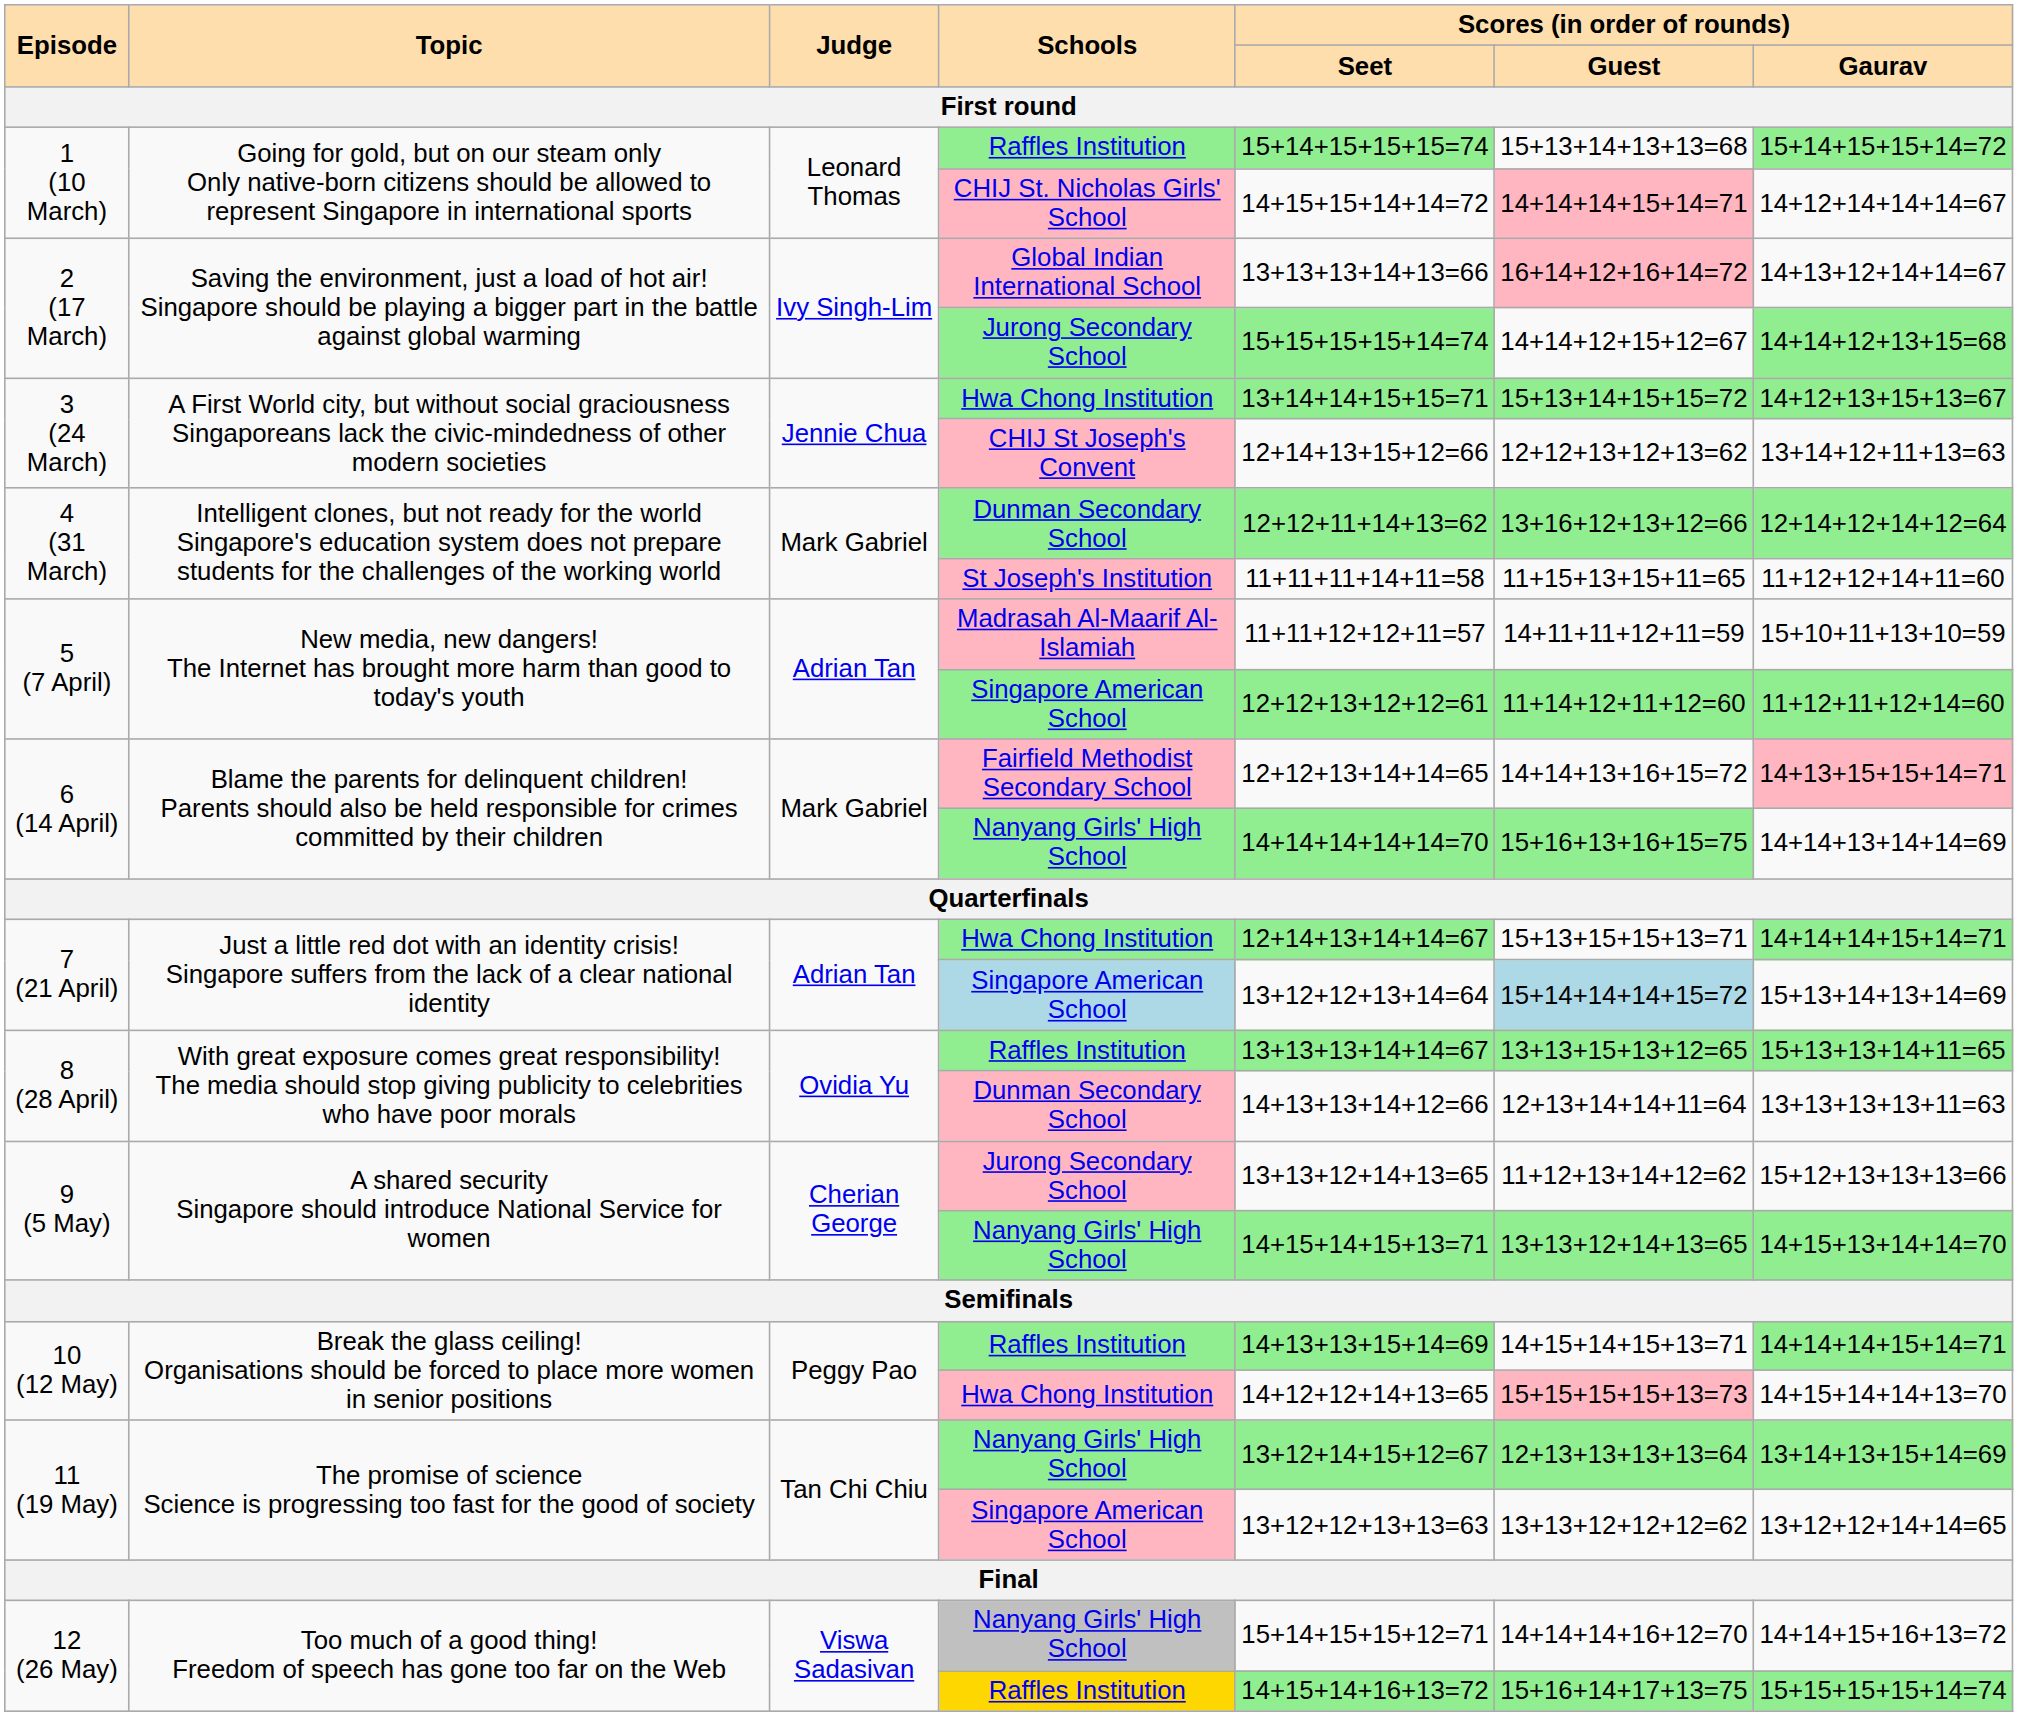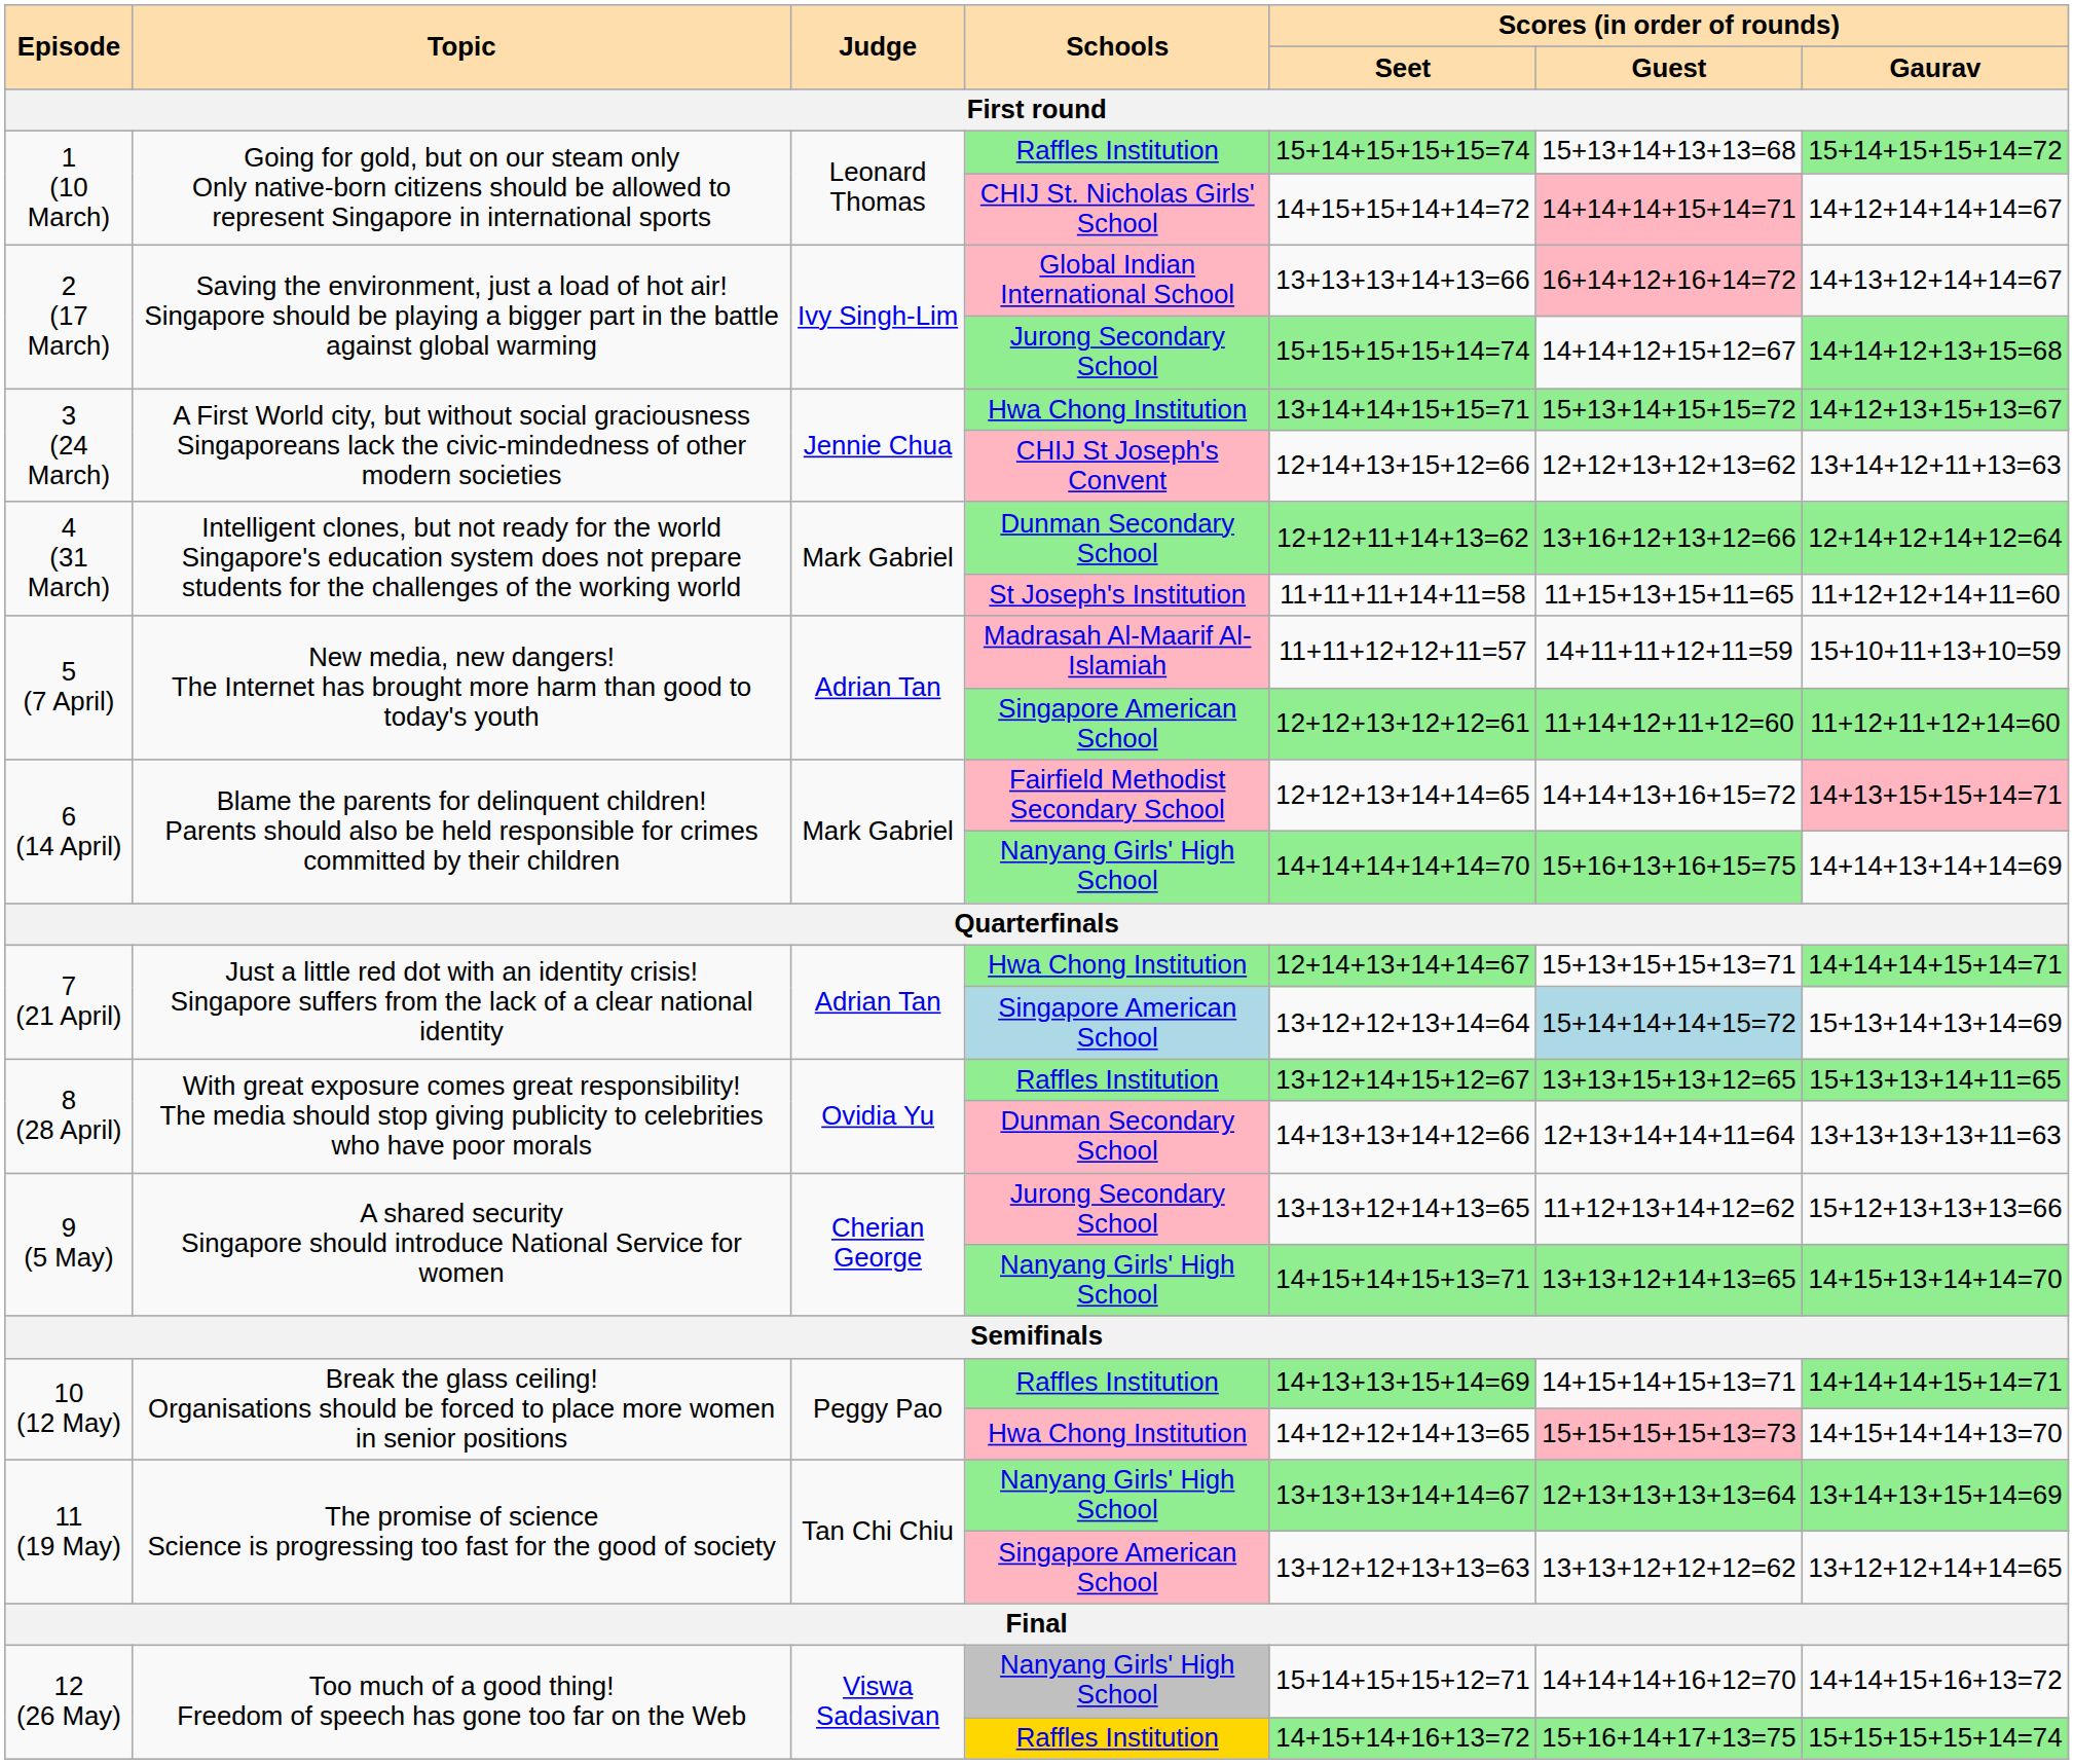 <table class="wikitable unsortable" style="text-align:center;">
 <tr>
 <th rowspan="2" style="text-align:center; background-color:navajowhite;">Episode</th>
 <th rowspan="2" style="text-align:center; background-color:navajowhite;" scope="col">Topic</th>
 <th rowspan="2" style="text-align:center; background-color:navajowhite;">Judge</th>
 <th rowspan="2" style="text-align:center; background-color:navajowhite;">Schools</th>
 <th colspan="3" style="text-align:center; background-color:navajowhite;">Scores (in order of rounds)</th>
 </tr>
 <tr>
 <th scope="col" style="text-align:center; background-color:navajowhite;">Seet</th>
 <th scope="col" style="text-align:center; background-color:navajowhite;">Guest</th>
 <th scope="col"style="text-align:center; background-color:navajowhite;">Gaurav</th>
 </tr>
 <tr>
 <th scope="col" colspan="7">First round</th>
 </tr>
 <tr>
 <td rowspan=2>1 <br>(10 March)</td>
 <td rowspan=2>Going for gold, but on our steam only <br> Only native-born citizens should be allowed to represent Singapore in international sports</td>
 <td rowspan=2>Leonard Thomas</td>
 <td bgcolor=lightgreen><a href='#'>Raffles Institution</a></td>
 <td bgcolor=lightgreen>15+14+15+15+15=74</td>
 <td>15+13+14+13+13=68</td>
 <td bgcolor=lightgreen>15+14+15+15+14=72</td>
 </tr>
 <tr>
 <td bgcolor=lightpink><a href='#'>CHIJ St. Nicholas Girls' School</a></td>
 <td>14+15+15+14+14=72</td>
 <td bgcolor=lightpink>14+14+14+15+14=71</td>
 <td>14+12+14+14+14=67</td>
 </tr>
 <tr>
 <td rowspan=2>2 <br>(17 March)</td>
 <td rowspan=2>Saving the environment, just a load of hot air! <br> Singapore should be playing a bigger part in the battle against global warming</td>
 <td rowspan=2><a href='#'>Ivy Singh-Lim</a></td>
 <td bgcolor=lightpink><a href='#'>Global Indian International School</a></td>
 <td>13+13+13+14+13=66</td>
 <td bgcolor=lightpink>16+14+12+16+14=72</td>
 <td>14+13+12+14+14=67</td>
 </tr>
 <tr>
 <td bgcolor=lightgreen><a href='#'>Jurong Secondary School</a></td>
 <td bgcolor=lightgreen>15+15+15+15+14=74</td>
 <td>14+14+12+15+12=67</td>
 <td bgcolor=lightgreen>14+14+12+13+15=68</td>
 </tr>
 <tr>
 <td rowspan=2>3 <br>(24 March)</td>
 <td rowspan=2>A First World city, but without social graciousness <br> Singaporeans lack the civic-mindedness of other modern societies</td>
 <td rowspan=2><a href='#'>Jennie Chua</a></td>
 <td bgcolor=lightgreen><a href='#'>Hwa Chong Institution</a></td>
 <td bgcolor=lightgreen>13+14+14+15+15=71</td>
 <td bgcolor=lightgreen>15+13+14+15+15=72</td>
 <td bgcolor=lightgreen>14+12+13+15+13=67</td>
 </tr>
 <tr>
 <td bgcolor=lightpink><a href='#'>CHIJ St Joseph's Convent</a></td>
 <td>12+14+13+15+12=66</td>
 <td>12+12+13+12+13=62</td>
 <td>13+14+12+11+13=63</td>
 </tr>
 <tr>
 <td rowspan=2>4 <br>(31 March)</td>
 <td rowspan=2>Intelligent clones, but not ready for the world <br> Singapore's education system does not prepare students for the challenges of the working world</td>
 <td rowspan=2>Mark Gabriel</td>
 <td bgcolor=lightgreen><a href='#'>Dunman Secondary School</a></td>
 <td bgcolor=lightgreen>12+12+11+14+13=62</td>
 <td bgcolor=lightgreen>13+16+12+13+12=66</td>
 <td bgcolor=lightgreen>12+14+12+14+12=64</td>
 </tr>
 <tr>
 <td bgcolor=lightpink><a href='#'>St Joseph's Institution</a></td>
 <td>11+11+11+14+11=58</td>
 <td>11+15+13+15+11=65</td>
 <td>11+12+12+14+11=60</td>
 </tr>
 <tr>
 <td rowspan=2>5 <br>(7 April)</td>
 <td rowspan=2>New media, new dangers! <br> The Internet has brought more harm than good to today's youth</td>
 <td rowspan=2><a href='#'>Adrian Tan</a></td>
 <td bgcolor=lightpink><a href='#'>Madrasah Al-Maarif Al-Islamiah</a></td>
 <td>11+11+12+12+11=57</td>
 <td>14+11+11+12+11=59</td>
 <td>15+10+11+13+10=59</td>
 </tr>
 <tr>
 <td bgcolor=lightgreen><a href='#'>Singapore American School</a></td>
 <td bgcolor=lightgreen>12+12+13+12+12=61</td>
 <td bgcolor=lightgreen>11+14+12+11+12=60</td>
 <td bgcolor=lightgreen>11+12+11+12+14=60</td>
 </tr>
 <tr>
 <td rowspan=2>6 <br>(14 April)</td>
 <td rowspan=2>Blame the parents for delinquent children! <br> Parents should also be held responsible for crimes committed by their children</td>
 <td rowspan=2>Mark Gabriel</td>
 <td bgcolor=lightpink><a href='#'>Fairfield Methodist Secondary School</a></td>
 <td>12+12+13+14+14=65</td>
 <td>14+14+13+16+15=72</td>
 <td bgcolor=lightpink>14+13+15+15+14=71</td>
 </tr>
 <tr>
 <td bgcolor=lightgreen><a href='#'>Nanyang Girls' High School</a></td>
 <td bgcolor=lightgreen>14+14+14+14+14=70</td>
 <td bgcolor=lightgreen>15+16+13+16+15=75</td>
 <td>14+14+13+14+14=69</td>
 </tr>
 <tr>
 <th scope="col" colspan="10">Quarterfinals</th>
 </tr>
 <tr>
 <td rowspan=2>7 <br>(21 April)</td>
 <td rowspan=2>Just a little red dot with an identity crisis! <br> Singapore suffers from the lack of a clear national identity</td>
 <td rowspan=2><a href='#'>Adrian Tan</a></td>
 <td bgcolor=lightgreen><a href='#'>Hwa Chong Institution</a></td>
 <td bgcolor=lightgreen>12+14+13+14+14=67</td>
 <td>15+13+15+15+13=71</td>
 <td bgcolor=lightgreen>14+14+14+15+14=71</td>
 </tr>
 <tr>
 <td bgcolor=lightblue><a href='#'>Singapore American School</a></td>
 <td>13+12+12+13+14=64</td>
 <td bgcolor=lightblue>15+14+14+14+15=72</td>
 <td>15+13+14+13+14=69</td>
 </tr>
 <tr>
 <td rowspan=2>8 <br>(28 April)</td>
 <td rowspan=2>With great exposure comes great responsibility! <br> The media should stop giving publicity to celebrities who have poor morals</td>
 <td rowspan=2><a href='#'>Ovidia Yu</a></td>
 <td bgcolor=lightgreen><a href='#'>Raffles Institution</a></td>
-<td bgcolor=lightgreen>13+13+13+14+14=67</td>
+<td bgcolor=lightgreen>13+12+14+15+12=67</td>
 <td bgcolor=lightgreen>13+13+15+13+12=65</td>
 <td bgcolor=lightgreen>15+13+13+14+11=65</td>
 </tr>
 <tr>
 <td bgcolor=lightpink><a href='#'>Dunman Secondary School</a></td>
 <td>14+13+13+14+12=66</td>
 <td>12+13+14+14+11=64</td>
 <td>13+13+13+13+11=63</td>
 </tr>
 <tr>
 <td rowspan=2>9 <br>(5 May)</td>
 <td rowspan=2>A shared security <br> Singapore should introduce National Service for women</td>
 <td rowspan=2><a href='#'>Cherian George</a></td>
 <td bgcolor=lightpink><a href='#'>Jurong Secondary School</a></td>
 <td>13+13+12+14+13=65</td>
 <td>11+12+13+14+12=62</td>
 <td>15+12+13+13+13=66</td>
 </tr>
 <tr>
 <td bgcolor=lightgreen><a href='#'>Nanyang Girls' High School</a></td>
 <td bgcolor=lightgreen>14+15+14+15+13=71</td>
 <td bgcolor=lightgreen>13+13+12+14+13=65</td>
 <td bgcolor=lightgreen>14+15+13+14+14=70</td>
 </tr>
 <tr>
 <th scope="col" colspan="10">Semifinals</th>
 </tr>
 <tr>
 <td rowspan=2>10 <br>(12 May)</td>
 <td rowspan=2>Break the glass ceiling! <br> Organisations should be forced to place more women in senior positions</td>
 <td rowspan=2>Peggy Pao</td>
 <td bgcolor=lightgreen><a href='#'>Raffles Institution</a></td>
 <td bgcolor=lightgreen>14+13+13+15+14=69</td>
 <td>14+15+14+15+13=71</td>
 <td bgcolor=lightgreen>14+14+14+15+14=71</td>
 </tr>
 <tr>
 <td bgcolor=lightpink><a href='#'>Hwa Chong Institution</a></td>
 <td>14+12+12+14+13=65</td>
 <td bgcolor=lightpink>15+15+15+15+13=73</td>
 <td>14+15+14+14+13=70</td>
 </tr>
 <tr>
 <td rowspan=2>11 <br>(19 May)</td>
 <td rowspan=2>The promise of science <br> Science is progressing too fast for the good of society</td>
 <td rowspan=2>Tan Chi Chiu</td>
 <td bgcolor=lightgreen><a href='#'>Nanyang Girls' High School</a></td>
-<td bgcolor=lightgreen>13+12+14+15+12=67</td>
+<td bgcolor=lightgreen>13+13+13+14+14=67</td>
 <td bgcolor=lightgreen>12+13+13+13+13=64</td>
 <td bgcolor=lightgreen>13+14+13+15+14=69</td>
 </tr>
 <tr>
 <td bgcolor=lightpink><a href='#'>Singapore American School</a></td>
 <td>13+12+12+13+13=63</td>
 <td>13+13+12+12+12=62</td>
 <td>13+12+12+14+14=65</td>
 </tr>
 <tr>
 <th scope="col" colspan="10">Final</th>
 </tr>
 <tr>
 <td rowspan=2>12 <br>(26 May)</td>
 <td rowspan=2>Too much of a good thing! <br> Freedom of speech has gone too far on the Web</td>
 <td rowspan=2><a href='#'>Viswa Sadasivan</a></td>
 <td bgcolor=silver><a href='#'>Nanyang Girls' High School</a></td>
 <td>15+14+15+15+12=71</td>
 <td>14+14+14+16+12=70</td>
 <td>14+14+15+16+13=72</td>
 </tr>
 <tr>
 <td bgcolor=gold><a href='#'>Raffles Institution</a></td>
 <td bgcolor=lightgreen>14+15+14+16+13=72</td>
 <td bgcolor=lightgreen>15+16+14+17+13=75</td>
 <td bgcolor=lightgreen>15+15+15+15+14=74</td>
 </tr>
 <tr>
 </tr>
 </table>
